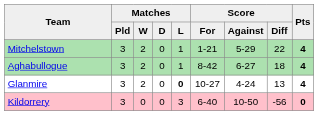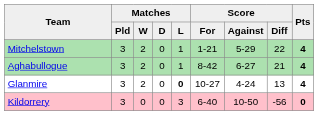 <table style=border-collapse:collapse border=1 cellspacing=0 cellpadding=5>
 <tr align=center bgcolor=#efefef>
 <th rowspan=2 width=165>Team</th>
 <th colspan=4>Matches</th>
 <th colspan=3>Score</th>
 <th rowspan=2width=20>Pts</th>
 </tr>
 <tr align=center bgcolor=#efefef>
 <th width=20>Pld</th>
 <th width=20>W</th>
 <th width=20>D</th>
 <th width=20>L</th>
 <th width=45>For</th>
 <th width=45>Against</th>
 <th width=30>Diff</th>
 </tr>
 <tr align=center style="background:#ACE1AF;">
 <td style="text-align:left;"><a href='#'>Mitchelstown</a></td>
 <td>3</td>
 <td>2</td>
 <td>0</td>
 <td>1</td>
 <td>1-21</td>
 <td>5-29</td>
 <td>22</td>
 <td><strong>4</strong></td>
 </tr>
 <tr align=center  style="background:#ACE1AF;">
 <td style="text-align:left;"><a href='#'>Aghabullogue</a></td>
 <td>3</td>
 <td>2</td>
 <td>0</td>
 <td>1</td>
 <td>8-42</td>
 <td>6-27</td>
-<td>18</td>
+<td>21</td>
 <td><strong>4</strong></td>
 </tr>
 <tr align=center>
 <td style="text-align:left;"><a href='#'>Glanmire</a></td>
 <td>3</td>
 <td>2</td>
 <td>0</td>
 <td><strong>0</strong></td>
 <td>10-27</td>
 <td>4-24</td>
 <td>13</td>
 <td><strong>4</strong></td>
 </tr>
 <tr align=center style="background:#FFC0CB;">
 <td style="text-align:left;"><a href='#'>Kildorrery</a></td>
 <td>3</td>
 <td>0</td>
 <td>0</td>
 <td>3</td>
 <td>6-40</td>
 <td>10-50</td>
 <td>-56</td>
 <td><strong>0</strong></td>
 </tr>
 </table>
